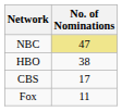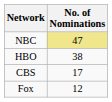 <table class="wikitable">
 <tr>
 <th>Network</th>
 <th>No. of<br>Nominations</th>
 </tr>
 <tr style="text-align:center">
 <td>NBC</td>
 <td style="background: khaki;">47</td>
 </tr>
 <tr style="text-align:center">
 <td>HBO</td>
 <td>38</td>
 </tr>
 <tr style="text-align:center">
 <td>CBS</td>
 <td>17</td>
 </tr>
 <tr style="text-align:center">
 <td>Fox</td>
-<td>11</td>
+<td>12</td>
 </tr>
 </table>
